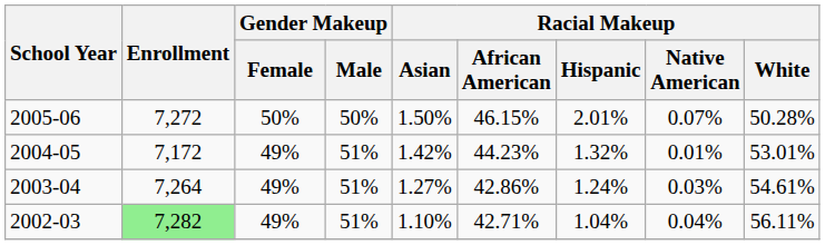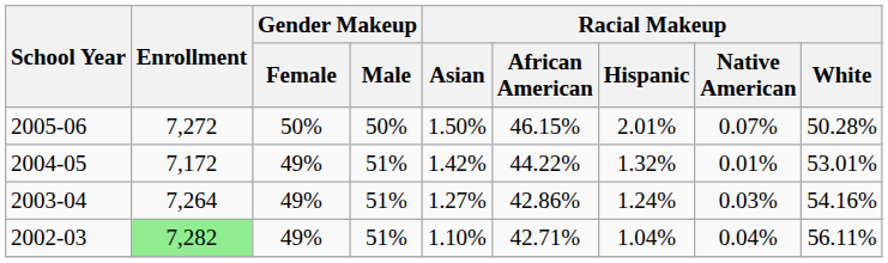 <table class="wikitable" style="font-size: 95%;">
 <tr>
 <th rowspan="2">School Year</th>
 <th rowspan="2">Enrollment</th>
 <th colspan="2">Gender Makeup</th>
 <th colspan="5">Racial Makeup</th>
 </tr>
 <tr>
 <th>Female</th>
 <th>Male</th>
 <th>Asian</th>
 <th>African <br>American</th>
 <th>Hispanic</th>
 <th>Native <br>American</th>
 <th>White</th>
 </tr>
 <tr>
 <td align="left">2005-06</td>
 <td align="center">7,272</td>
 <td align="center">50%</td>
 <td align="center">50%</td>
 <td align="center">1.50%</td>
 <td align="center">46.15%</td>
 <td align="center">2.01%</td>
 <td align="center">0.07%</td>
 <td align="center">50.28%</td>
 </tr>
 <tr>
 <td align="left">2004-05</td>
 <td align="center">7,172</td>
 <td align="center">49%</td>
 <td align="center">51%</td>
 <td align="center">1.42%</td>
-<td align="center">44.23%</td>
+<td align="center">44.22%</td>
 <td align="center">1.32%</td>
 <td align="center">0.01%</td>
 <td align="center">53.01%</td>
 </tr>
 <tr>
 <td align="left">2003-04</td>
 <td align="center">7,264</td>
 <td align="center">49%</td>
 <td align="center">51%</td>
 <td align="center">1.27%</td>
 <td align="center">42.86%</td>
 <td align="center">1.24%</td>
 <td align="center">0.03%</td>
-<td align="center">54.61%</td>
+<td align="center">54.16%</td>
 </tr>
 <tr>
 <td align="left">2002-03</td>
 <td align="center" style="background: lightgreen;">7,282</td>
 <td align="center">49%</td>
 <td align="center">51%</td>
 <td align="center">1.10%</td>
 <td align="center">42.71%</td>
 <td align="center">1.04%</td>
 <td align="center">0.04%</td>
 <td align="center">56.11%</td>
 </tr>
 <tr>
 </tr>
 </table>
